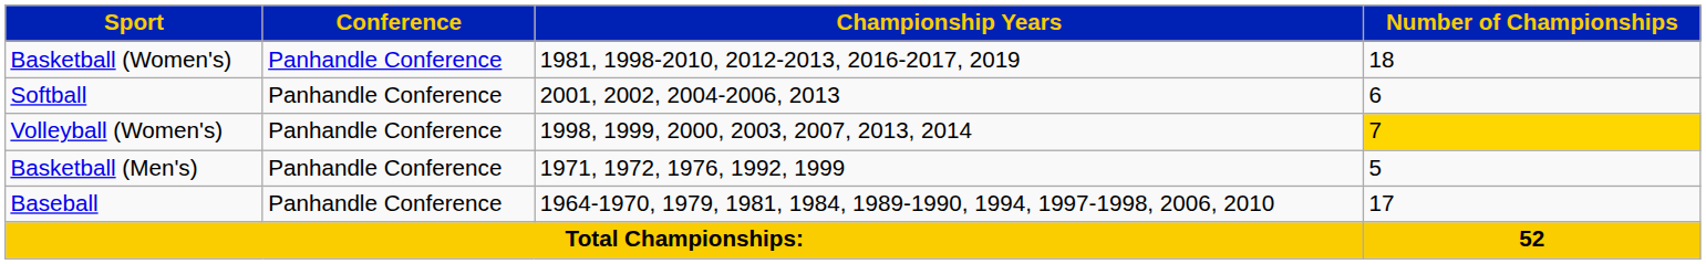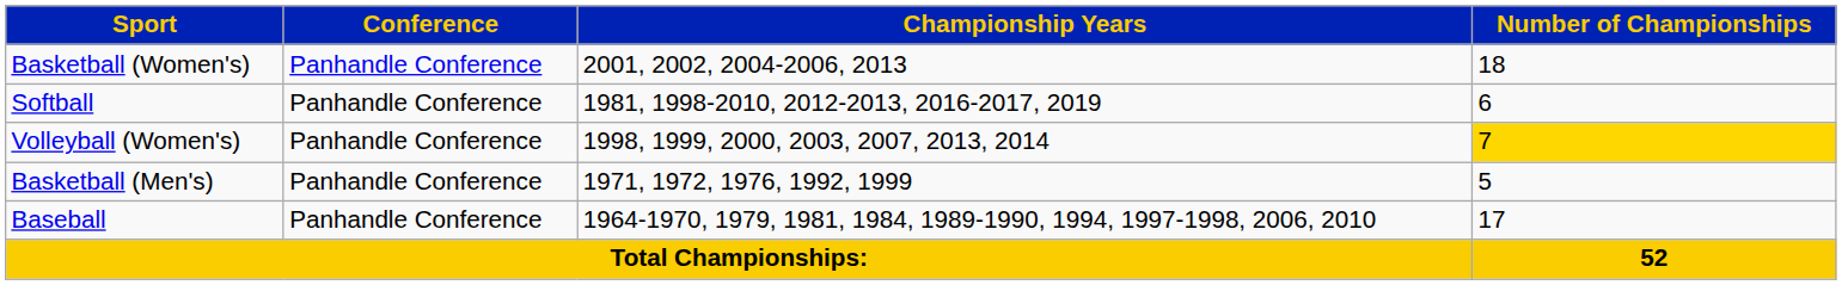 <table cellpadding="1" style="width:75%;" class="wikitable" style="text-align:center;">
 <tr>
 <th style="background:#0022B4; color:#FACD00;">Sport</th>
 <th style="background:#0022B4; color:#FACD00;">Conference</th>
 <th style="background:#0022B4; color:#FACD00;">Championship Years</th>
 <th style="background:#0022B4; color:#FACD00;">Number of Championships</th>
 </tr>
 <tr>
 <td><a href='#'>Basketball</a> (Women's)</td>
 <td><a href='#'>Panhandle Conference</a></td>
-<td>1981, 1998-2010, 2012-2013, 2016-2017, 2019</td>
+<td>2001, 2002, 2004-2006, 2013</td>
 <td>18</td>
 </tr>
 <tr>
 <td><a href='#'>Softball</a></td>
 <td>Panhandle Conference</td>
-<td>2001, 2002, 2004-2006, 2013</td>
+<td>1981, 1998-2010, 2012-2013, 2016-2017, 2019</td>
 <td>6</td>
 </tr>
 <tr>
 <td><a href='#'>Volleyball</a> (Women's)</td>
 <td>Panhandle Conference</td>
 <td>1998, 1999, 2000, 2003, 2007, 2013, 2014</td>
 <td style="background: gold;">7</td>
 </tr>
 <tr>
 <td><a href='#'>Basketball</a> (Men's)</td>
 <td>Panhandle Conference</td>
 <td>1971, 1972, 1976, 1992, 1999</td>
 <td>5</td>
 </tr>
 <tr>
 <td><a href='#'>Baseball</a></td>
 <td>Panhandle Conference</td>
 <td>1964-1970, 1979, 1981, 1984, 1989-1990, 1994, 1997-1998, 2006, 2010</td>
 <td>17</td>
 </tr>
 <tr class="sortbottom">
 <th colspan="3;" style="background:#FACD00; color:ffff;">Total Championships:</th>
 <th colspan="3;" style="background:#FACD00; color:ffff;">52</th>
 </tr>
 </table>
